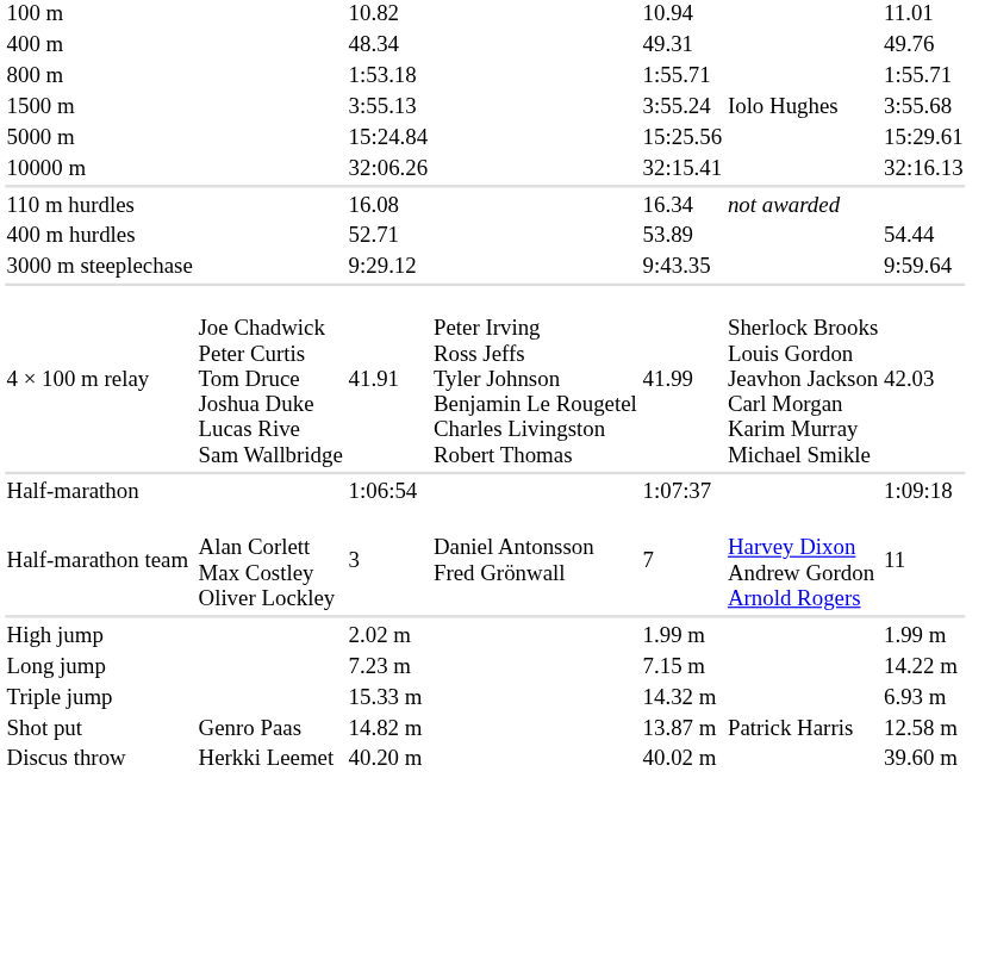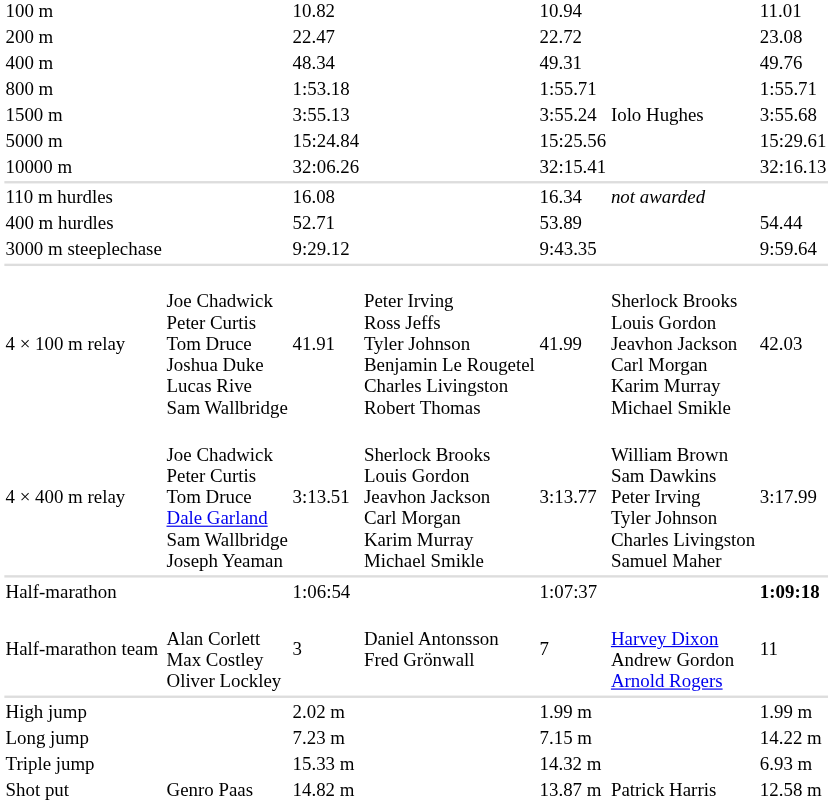 <table>
 <tr>
 <td>100 m</td>
 <td></td>
 <td>10.82</td>
 <td></td>
 <td>10.94</td>
 <td></td>
 <td>11.01</td>
+</tr>
+<tr>
+<td>200 m</td>
+<td></td>
+<td>22.47</td>
+<td></td>
+<td>22.72</td>
+<td></td>
+<td>23.08</td>
 </tr>
 <tr>
 <td>400 m</td>
 <td></td>
 <td>48.34</td>
 <td></td>
 <td>49.31</td>
 <td></td>
 <td>49.76</td>
 </tr>
 <tr>
 <td>800 m</td>
 <td></td>
 <td>1:53.18</td>
 <td></td>
 <td>1:55.71</td>
 <td></td>
 <td>1:55.71</td>
 </tr>
 <tr>
 <td>1500 m</td>
 <td></td>
 <td>3:55.13</td>
 <td></td>
 <td>3:55.24</td>
 <td>Iolo Hughes<br></td>
 <td>3:55.68</td>
 </tr>
 <tr>
 <td>5000 m</td>
 <td></td>
 <td>15:24.84</td>
 <td></td>
 <td>15:25.56</td>
 <td></td>
 <td>15:29.61</td>
 </tr>
 <tr>
 <td>10000 m</td>
 <td></td>
 <td>32:06.26</td>
 <td></td>
 <td>32:15.41</td>
 <td></td>
 <td>32:16.13</td>
 </tr>
 <tr bgcolor=#dddddd>
 <td colspan=7></td>
 </tr>
 <tr>
 <td>110 m hurdles</td>
 <td></td>
 <td>16.08</td>
 <td></td>
 <td>16.34</td>
 <td><em>not awarded</em></td>
 <td></td>
 </tr>
 <tr>
 <td>400 m hurdles</td>
 <td></td>
 <td>52.71</td>
 <td></td>
 <td>53.89</td>
 <td></td>
 <td>54.44</td>
 </tr>
 <tr>
 <td>3000 m steeplechase</td>
 <td></td>
 <td>9:29.12</td>
 <td></td>
 <td>9:43.35</td>
 <td></td>
 <td>9:59.64</td>
 </tr>
 <tr bgcolor=#dddddd>
 <td colspan=7></td>
 </tr>
 <tr>
 <td>4 × 100 m relay</td>
 <td valign=top><br>Joe Chadwick<br>Peter Curtis<br>Tom Druce<br>Joshua Duke<br>Lucas Rive<br>Sam Wallbridge</td>
 <td>41.91</td>
 <td valign=top><br>Peter Irving<br>Ross Jeffs<br>Tyler Johnson<br>Benjamin Le Rougetel<br>Charles Livingston<br>Robert Thomas</td>
 <td>41.99</td>
 <td valign=top><br>Sherlock Brooks<br>Louis Gordon<br>Jeavhon Jackson<br>Carl Morgan<br>Karim Murray<br>Michael Smikle</td>
 <td>42.03</td>
 </tr>
+<tr>
+<td>4 × 400 m relay</td>
+<td valign=top><br>Joe Chadwick<br>Peter Curtis<br>Tom Druce<br><a href='#'>Dale Garland</a><br>Sam Wallbridge<br>Joseph Yeaman</td>
+<td>3:13.51</td>
+<td valign=top><br>Sherlock Brooks<br>Louis Gordon<br>Jeavhon Jackson<br>Carl Morgan<br>Karim Murray<br>Michael Smikle</td>
+<td>3:13.77</td>
+<td valign=top><br>William Brown<br>Sam Dawkins<br>Peter Irving<br>Tyler Johnson<br>Charles Livingston<br>Samuel Maher</td>
+<td>3:17.99</td>
+</tr>
 <tr bgcolor=#dddddd>
 <td colspan=7></td>
 </tr>
 <tr>
 <td>Half-marathon</td>
 <td></td>
 <td>1:06:54</td>
 <td></td>
 <td>1:07:37</td>
 <td></td>
-<td>1:09:18</td>
+<td><strong>1:09:18</strong></td>
 </tr>
 <tr>
 <td>Half-marathon team</td>
 <td valign=top><br>Alan Corlett<br>Max Costley<br>Oliver Lockley</td>
 <td>3</td>
 <td valign=top><br>Daniel Antonsson<br>Fred Grönwall</td>
 <td>7</td>
 <td valign=top><br><a href='#'>Harvey Dixon</a><br>Andrew Gordon<br><a href='#'>Arnold Rogers</a></td>
 <td>11</td>
 </tr>
 <tr bgcolor=#dddddd>
 <td colspan=7></td>
 </tr>
 <tr>
 <td>High jump</td>
 <td></td>
 <td>2.02  m</td>
 <td></td>
 <td>1.99 m</td>
 <td></td>
 <td>1.99 m</td>
 </tr>
 <tr>
 <td>Long jump</td>
 <td></td>
 <td>7.23 m</td>
 <td></td>
 <td>7.15 m</td>
 <td></td>
 <td>14.22 m</td>
 </tr>
 <tr>
 <td>Triple jump</td>
 <td></td>
 <td>15.33 m</td>
 <td></td>
 <td>14.32 m</td>
 <td></td>
 <td>6.93 m</td>
 </tr>
 <tr>
 <td>Shot put</td>
 <td>Genro Paas<br></td>
 <td>14.82 m</td>
 <td></td>
 <td>13.87 m</td>
 <td>Patrick Harris<br></td>
 <td>12.58 m</td>
 </tr>
-<tr>
-<td>Discus throw</td>
-<td>Herkki Leemet<br></td>
-<td>40.20 m</td>
-<td></td>
-<td>40.02 m</td>
-<td></td>
-<td>39.60 m</td>
-</tr>
 </table>
